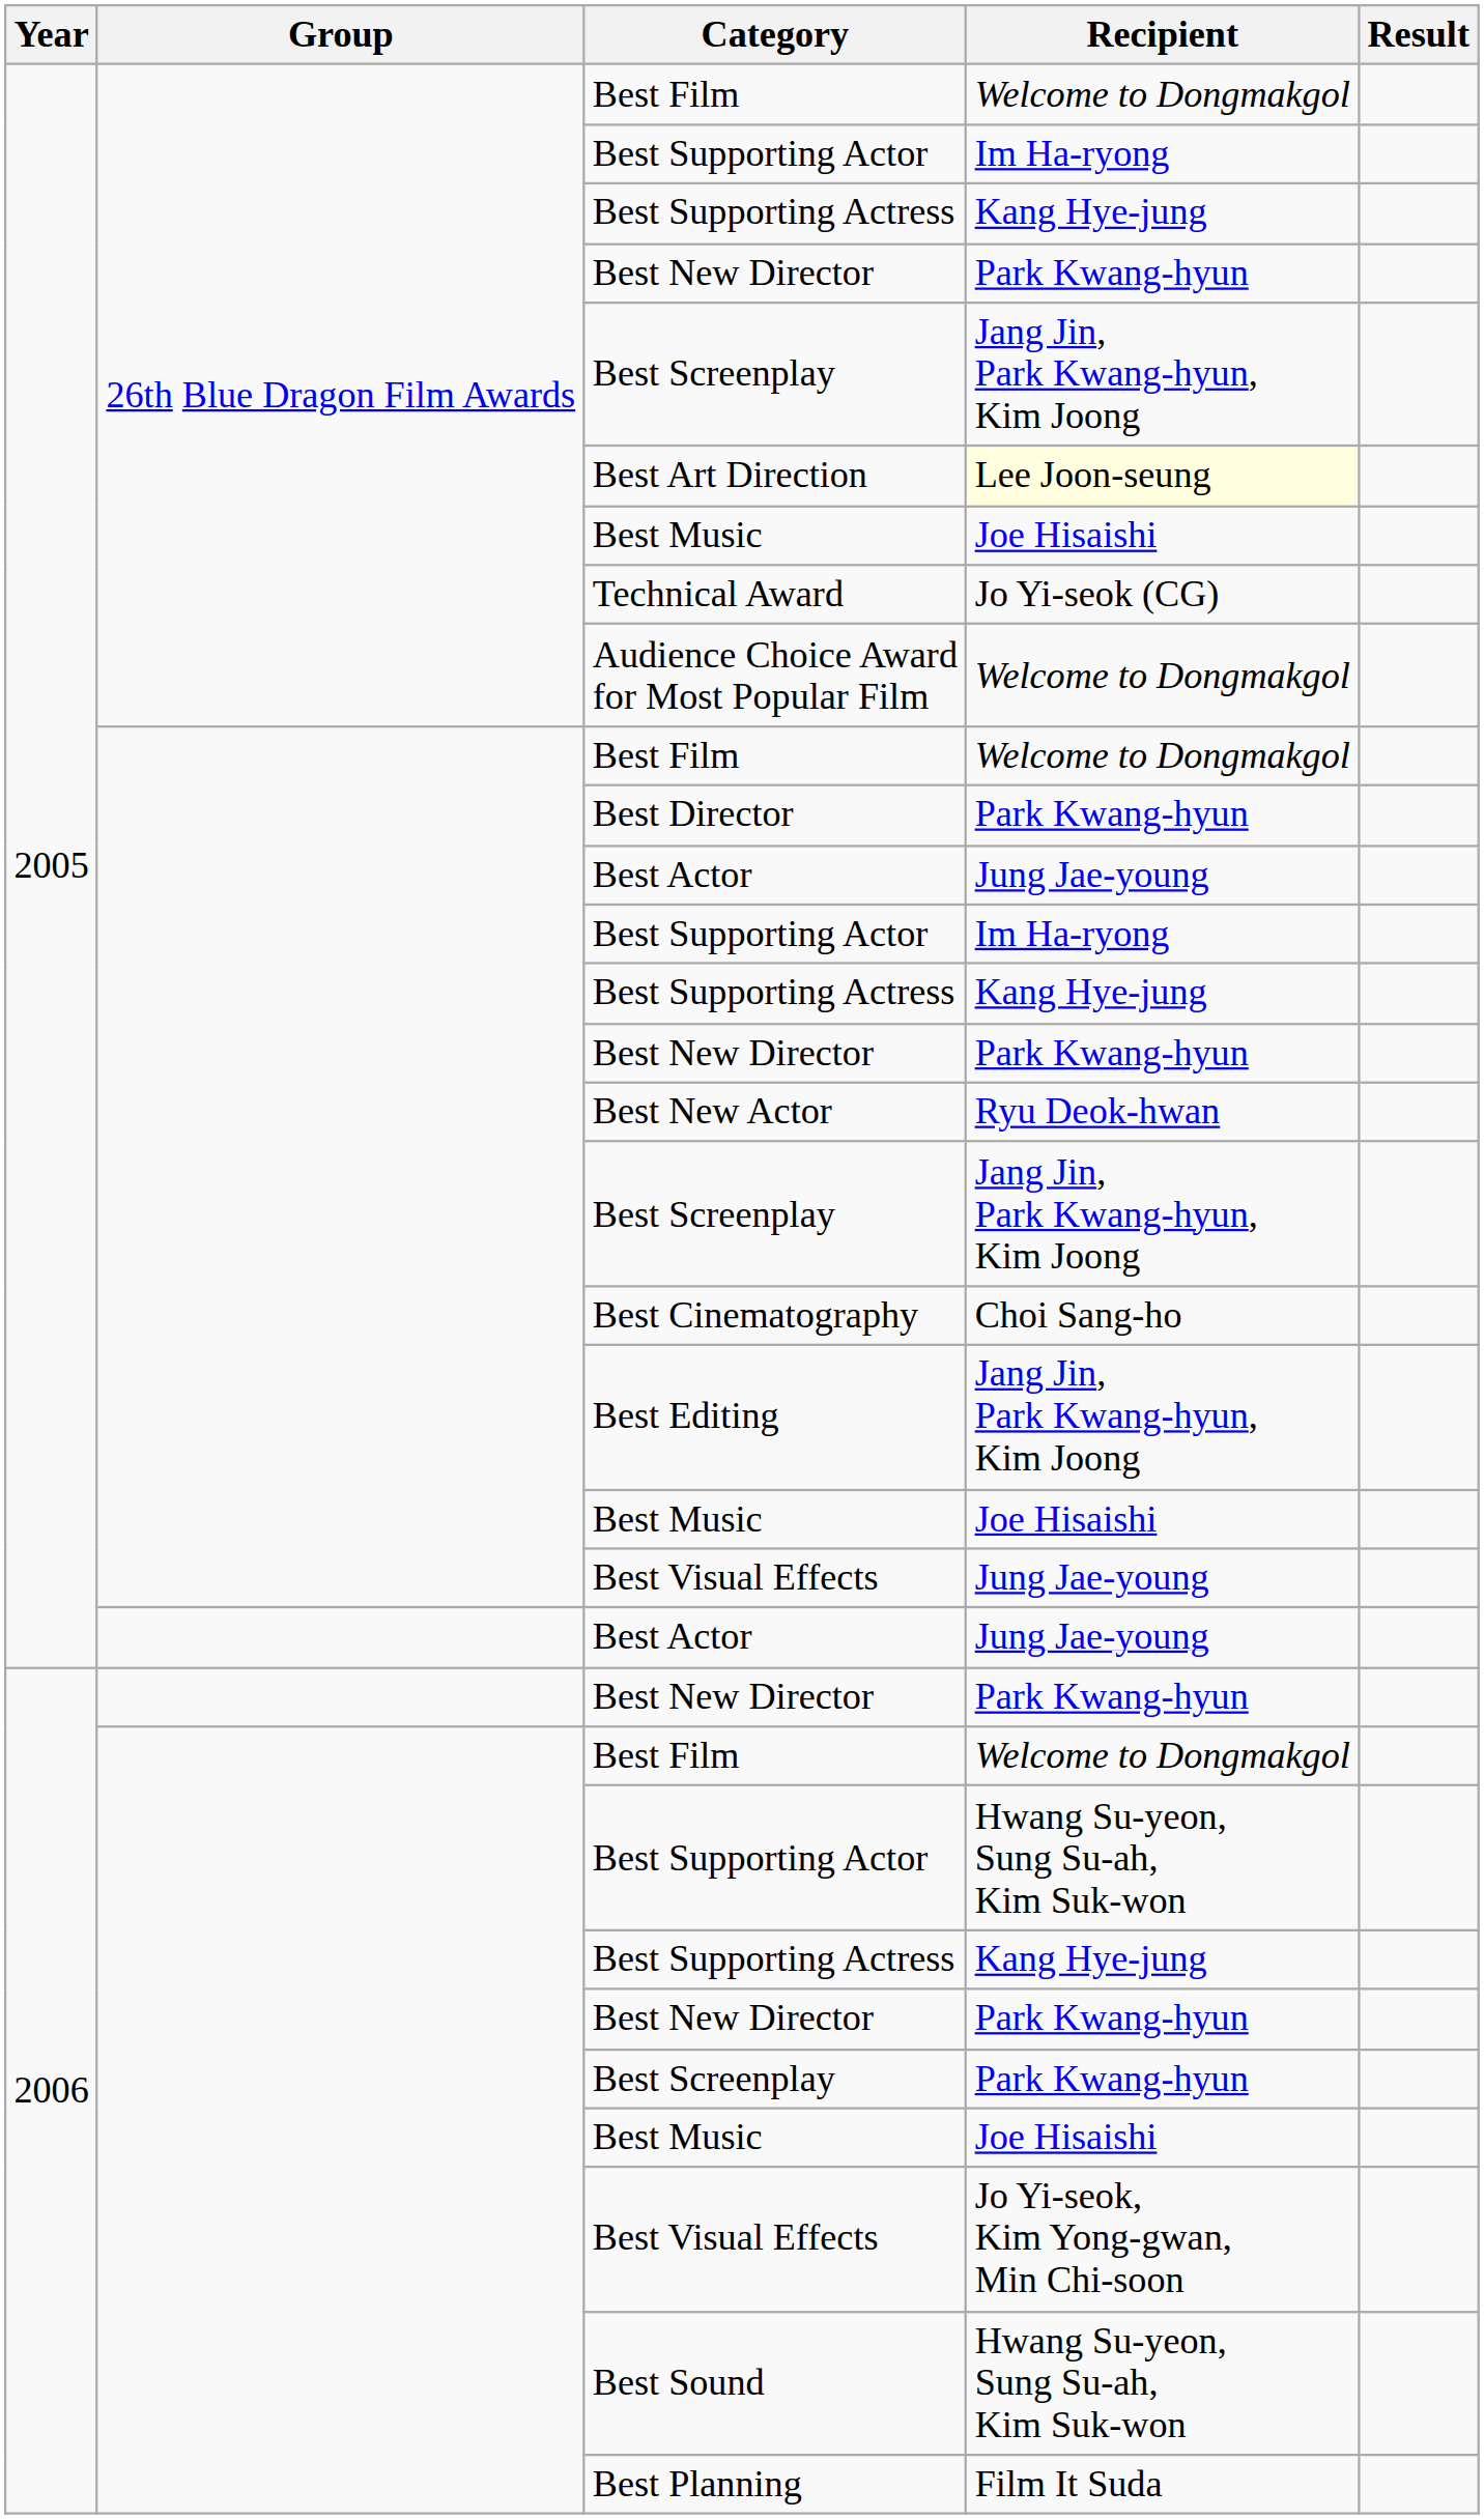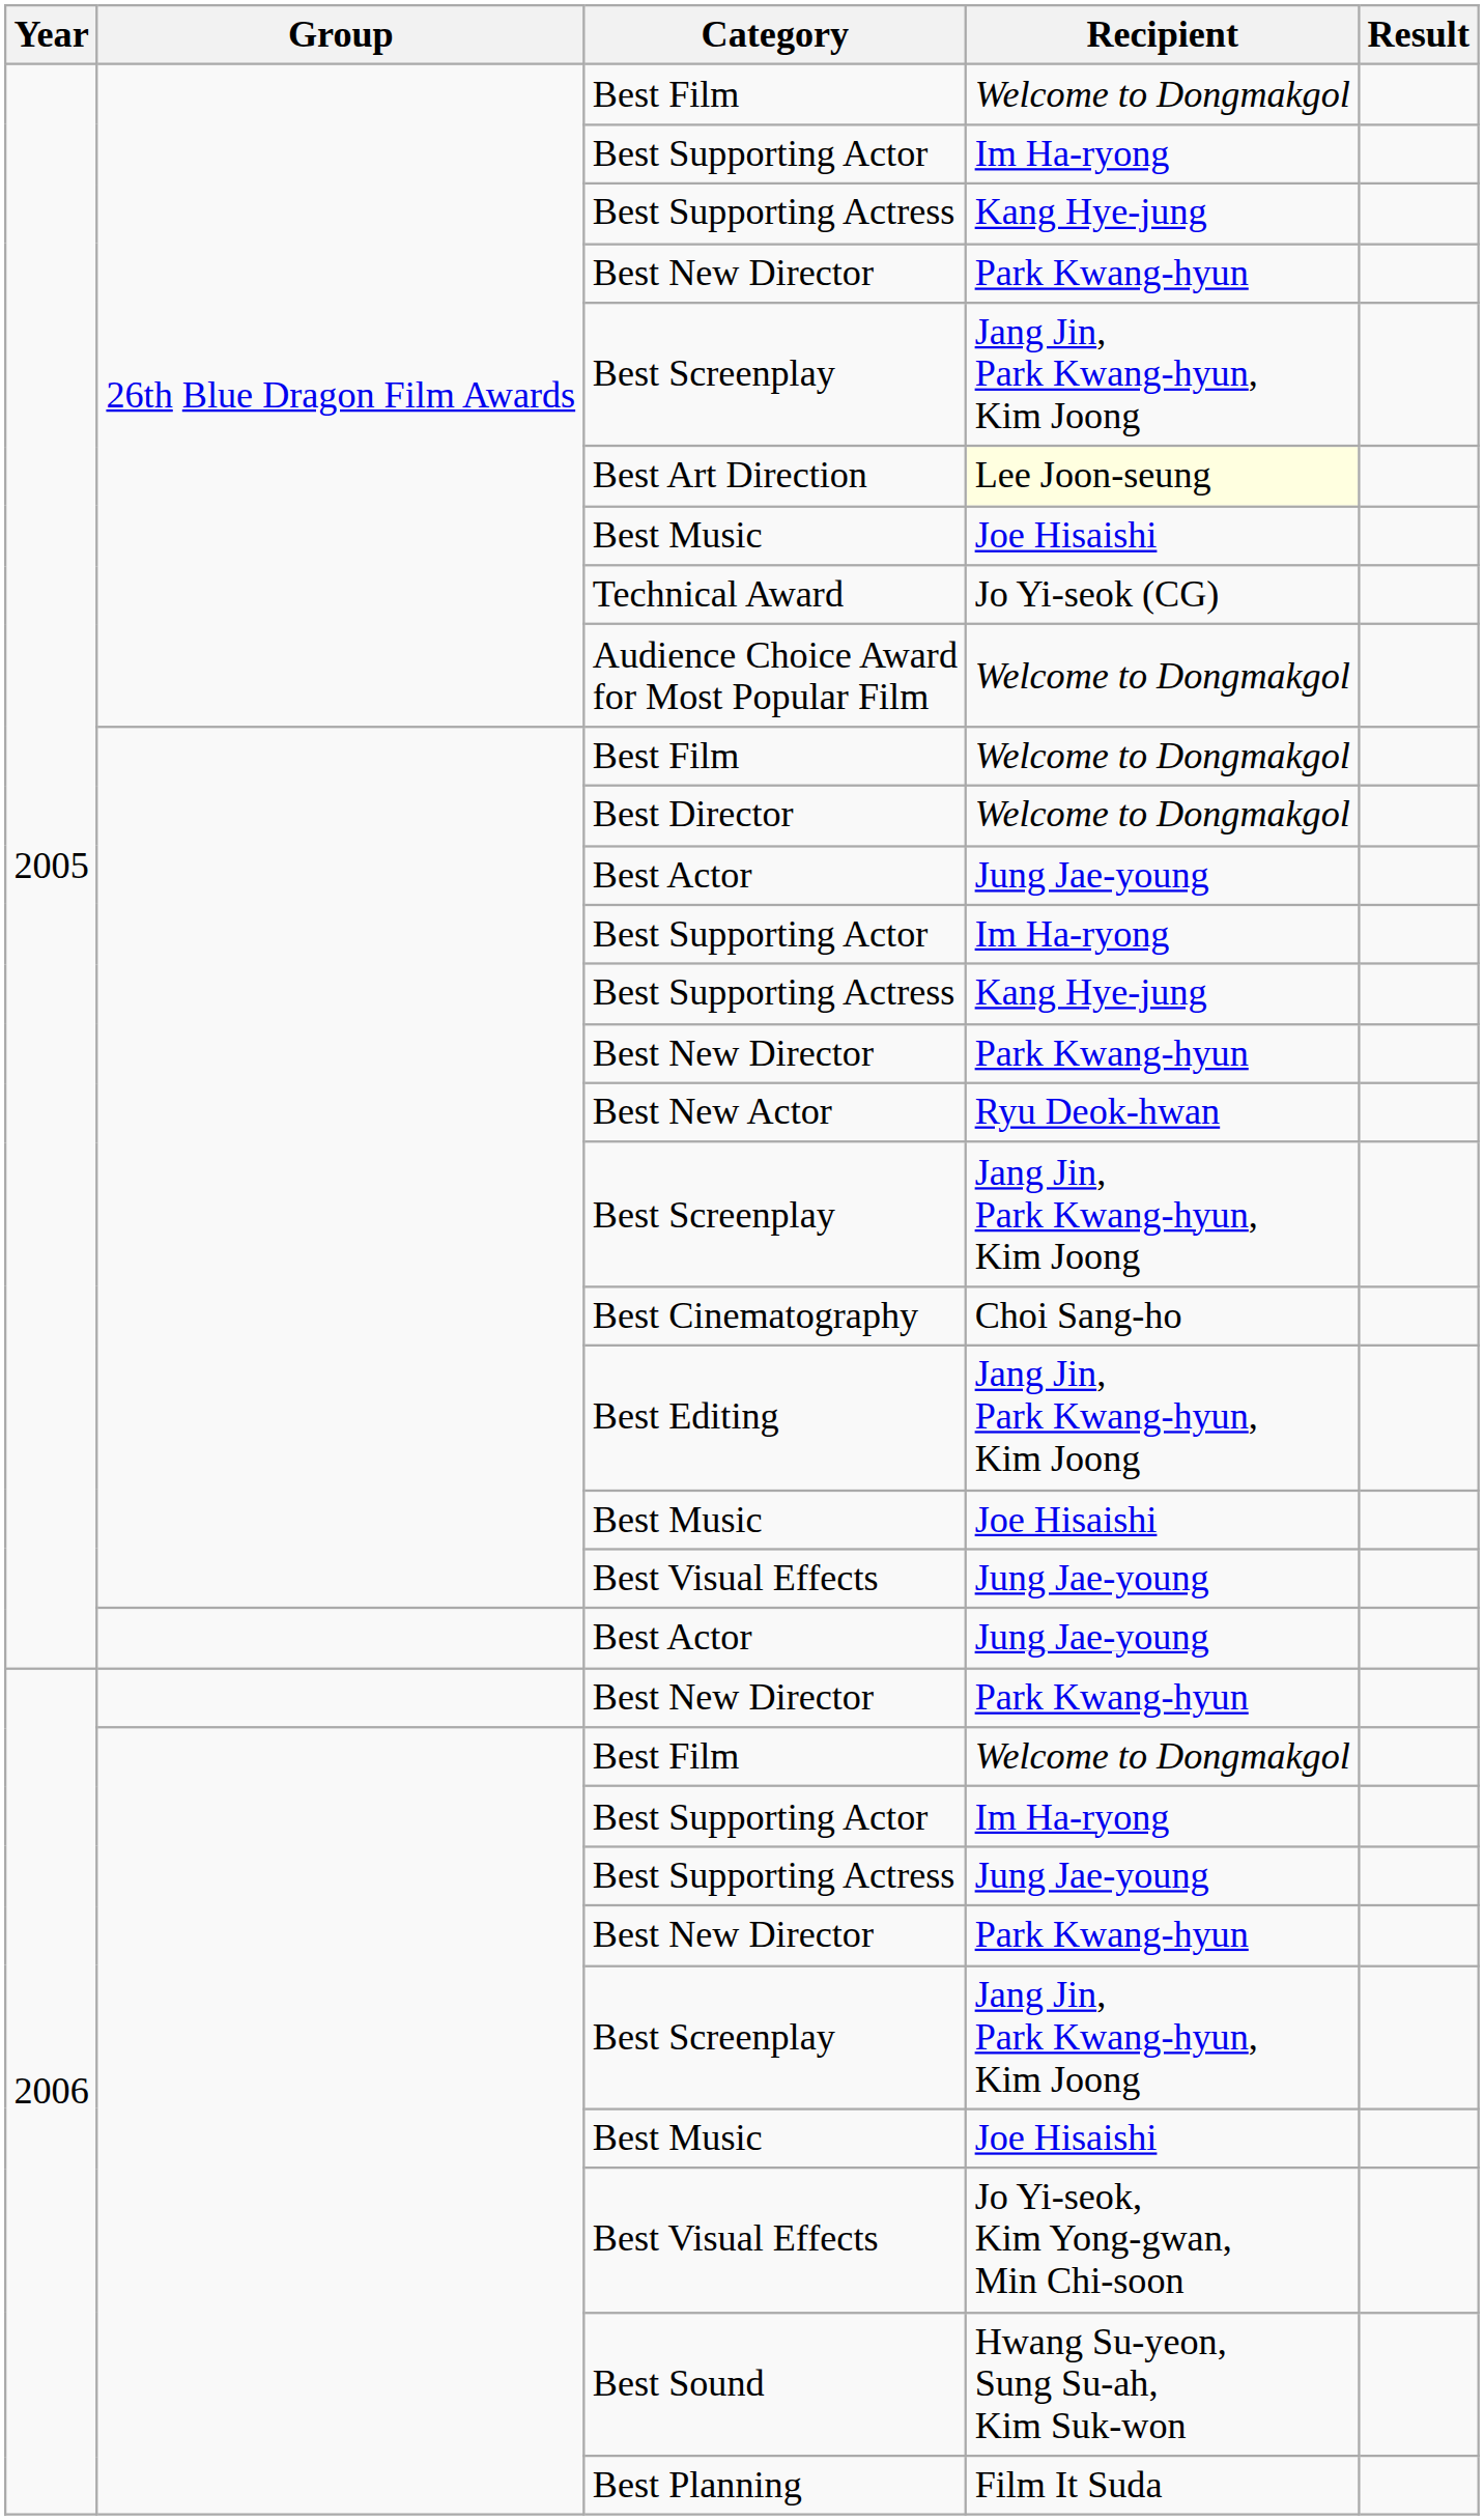 <table class="wikitable">
 <tr>
 <th>Year</th>
 <th>Group</th>
 <th>Category</th>
 <th>Recipient</th>
 <th>Result</th>
 </tr>
 <tr>
 <td rowspan=22>2005</td>
 <td rowspan=9><a href='#'>26th</a> <a href='#'>Blue Dragon Film Awards</a></td>
 <td>Best Film</td>
 <td><em>Welcome to Dongmakgol</em></td>
 <td></td>
 </tr>
 <tr>
 <td>Best Supporting Actor</td>
 <td><a href='#'>Im Ha-ryong</a></td>
 <td></td>
 </tr>
 <tr>
 <td>Best Supporting Actress</td>
 <td><a href='#'>Kang Hye-jung</a></td>
 <td></td>
 </tr>
 <tr>
 <td>Best New Director</td>
 <td><a href='#'>Park Kwang-hyun</a></td>
 <td></td>
 </tr>
 <tr>
 <td>Best Screenplay</td>
 <td><a href='#'>Jang Jin</a>,<br><a href='#'>Park Kwang-hyun</a>,<br>Kim Joong</td>
 <td></td>
 </tr>
 <tr>
 <td>Best Art Direction</td>
 <td style="background: lightyellow;">Lee Joon-seung</td>
 <td></td>
 </tr>
 <tr>
 <td>Best Music</td>
 <td><a href='#'>Joe Hisaishi</a></td>
 <td></td>
 </tr>
 <tr>
 <td>Technical Award</td>
 <td>Jo Yi-seok (CG)</td>
 <td></td>
 </tr>
 <tr>
 <td>Audience Choice Award <br> for Most Popular Film</td>
 <td><em>Welcome to Dongmakgol</em></td>
 <td></td>
 </tr>
 <tr>
 <td rowspan=12></td>
 <td>Best Film</td>
 <td><em>Welcome to Dongmakgol</em></td>
 <td></td>
 </tr>
 <tr>
 <td>Best Director</td>
-<td><a href='#'>Park Kwang-hyun</a></td>
+<td><em>Welcome to Dongmakgol</em></td>
 <td></td>
 </tr>
 <tr>
 <td>Best Actor</td>
 <td><a href='#'>Jung Jae-young</a></td>
 <td></td>
 </tr>
 <tr>
 <td>Best Supporting Actor</td>
 <td><a href='#'>Im Ha-ryong</a></td>
 <td></td>
 </tr>
 <tr>
 <td>Best Supporting Actress</td>
 <td><a href='#'>Kang Hye-jung</a></td>
 <td></td>
 </tr>
 <tr>
 <td>Best New Director</td>
 <td><a href='#'>Park Kwang-hyun</a></td>
 <td></td>
 </tr>
 <tr>
 <td>Best New Actor</td>
 <td><a href='#'>Ryu Deok-hwan</a></td>
 <td></td>
 </tr>
 <tr>
 <td>Best Screenplay</td>
 <td><a href='#'>Jang Jin</a>,<br><a href='#'>Park Kwang-hyun</a>,<br>Kim Joong</td>
 <td></td>
 </tr>
 <tr>
 <td>Best Cinematography</td>
 <td>Choi Sang-ho</td>
 <td></td>
 </tr>
 <tr>
 <td>Best Editing</td>
 <td><a href='#'>Jang Jin</a>,<br><a href='#'>Park Kwang-hyun</a>,<br>Kim Joong</td>
 <td></td>
 </tr>
 <tr>
 <td>Best Music</td>
 <td><a href='#'>Joe Hisaishi</a></td>
 <td></td>
 </tr>
 <tr>
 <td>Best Visual Effects</td>
 <td><a href='#'>Jung Jae-young</a></td>
 <td></td>
 </tr>
 <tr>
 <td></td>
 <td>Best Actor</td>
 <td><a href='#'>Jung Jae-young</a></td>
 <td></td>
 </tr>
 <tr>
 <td rowspan=10>2006</td>
 <td></td>
 <td>Best New Director</td>
 <td><a href='#'>Park Kwang-hyun</a></td>
 <td></td>
 </tr>
 <tr>
 <td rowspan=9></td>
 <td>Best Film</td>
 <td><em>Welcome to Dongmakgol</em></td>
 <td></td>
 </tr>
 <tr>
 <td>Best Supporting Actor</td>
-<td>Hwang Su-yeon,<br>Sung Su-ah,<br>Kim Suk-won</td>
+<td><a href='#'>Im Ha-ryong</a></td>
 <td></td>
 </tr>
 <tr>
 <td>Best Supporting Actress</td>
-<td><a href='#'>Kang Hye-jung</a></td>
+<td><a href='#'>Jung Jae-young</a></td>
 <td></td>
 </tr>
 <tr>
 <td>Best New Director</td>
 <td><a href='#'>Park Kwang-hyun</a></td>
 <td></td>
 </tr>
 <tr>
 <td>Best Screenplay</td>
-<td><a href='#'>Park Kwang-hyun</a></td>
+<td><a href='#'>Jang Jin</a>,<br><a href='#'>Park Kwang-hyun</a>,<br>Kim Joong</td>
 <td></td>
 </tr>
 <tr>
 <td>Best Music</td>
 <td><a href='#'>Joe Hisaishi</a></td>
 <td></td>
 </tr>
 <tr>
 <td>Best Visual Effects</td>
 <td>Jo Yi-seok,<br>Kim Yong-gwan,<br>Min Chi-soon</td>
 <td></td>
 </tr>
 <tr>
 <td>Best Sound</td>
 <td>Hwang Su-yeon,<br>Sung Su-ah,<br>Kim Suk-won</td>
 <td></td>
 </tr>
 <tr>
 <td>Best Planning</td>
 <td>Film It Suda</td>
 <td></td>
 </tr>
 </table>
